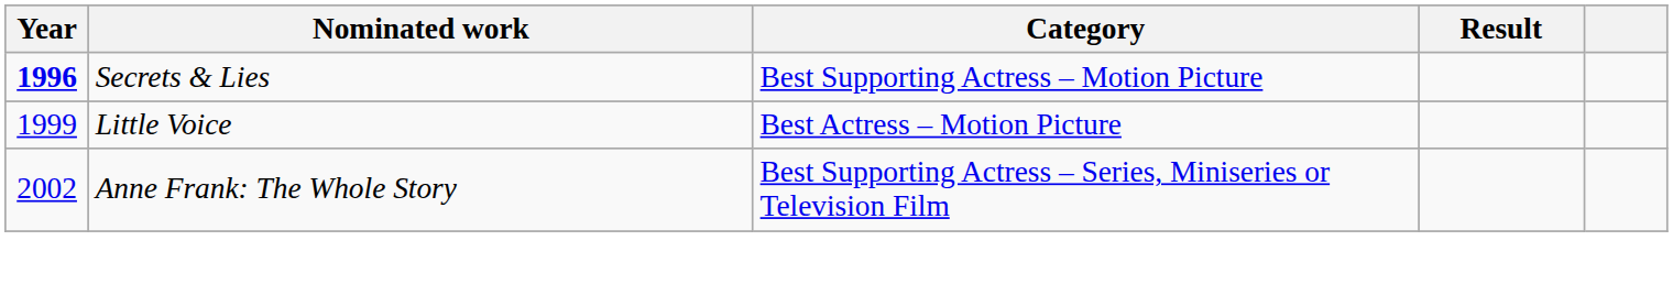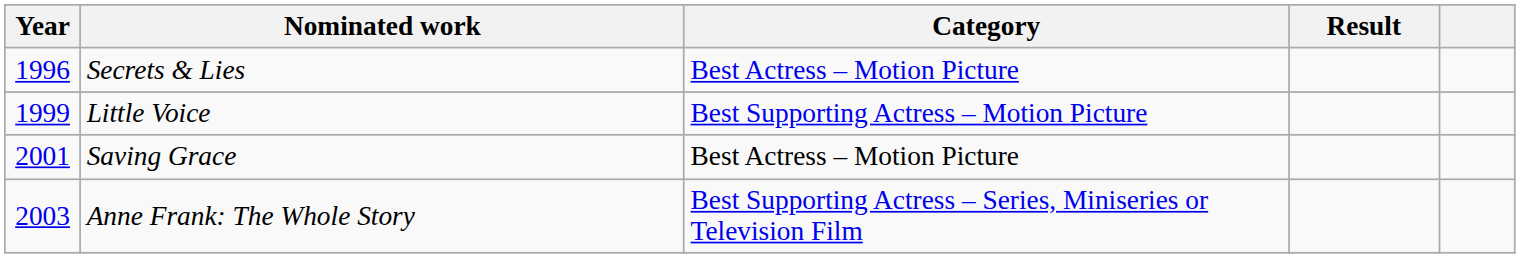 <table class="wikitable" style="width:100%;">
 <tr>
 <th width=5%>Year</th>
 <th style="width:40%;">Nominated work</th>
 <th style="width:40%;">Category</th>
 <th style="width:10%;">Result</th>
 <th width=5%></th>
 </tr>
 <tr>
-<td style="text-align:center;"><strong><a href='#'>1996</a></strong></td>
+<td style="text-align:center;"><a href='#'>1996</a></td>
 <td style="text-align:left;"><em>Secrets & Lies</em></td>
-<td><a href='#'>Best Supporting Actress – Motion Picture</a></td>
+<td><a href='#'>Best Actress – Motion Picture</a></td>
 <td></td>
 <td style="text-align:center;"></td>
 </tr>
 <tr>
 <td style="text-align:center;"><a href='#'>1999</a></td>
 <td style="text-align:left;"><em>Little Voice</em></td>
-<td><a href='#'>Best Actress – Motion Picture</a></td>
+<td><a href='#'>Best Supporting Actress – Motion Picture</a></td>
 <td></td>
 <td style="text-align:center;"></td>
 </tr>
 <tr>
-<td style="text-align:center;"><a href='#'>2002</a></td>
+<td style="text-align:center;"><a href='#'>2001</a></td>
+<td style="text-align:left;"><em>Saving Grace</em></td>
+<td>Best Actress – Motion Picture</td>
+<td></td>
+<td style="text-align:center;"></td>
+</tr>
+<tr>
+<td style="text-align:center;"><a href='#'>2003</a></td>
 <td style="text-align:left;"><em>Anne Frank: The Whole Story</em></td>
 <td><a href='#'>Best Supporting Actress – Series, Miniseries or Television Film</a></td>
 <td></td>
 <td style="text-align:center;"></td>
 </tr>
 </table>
